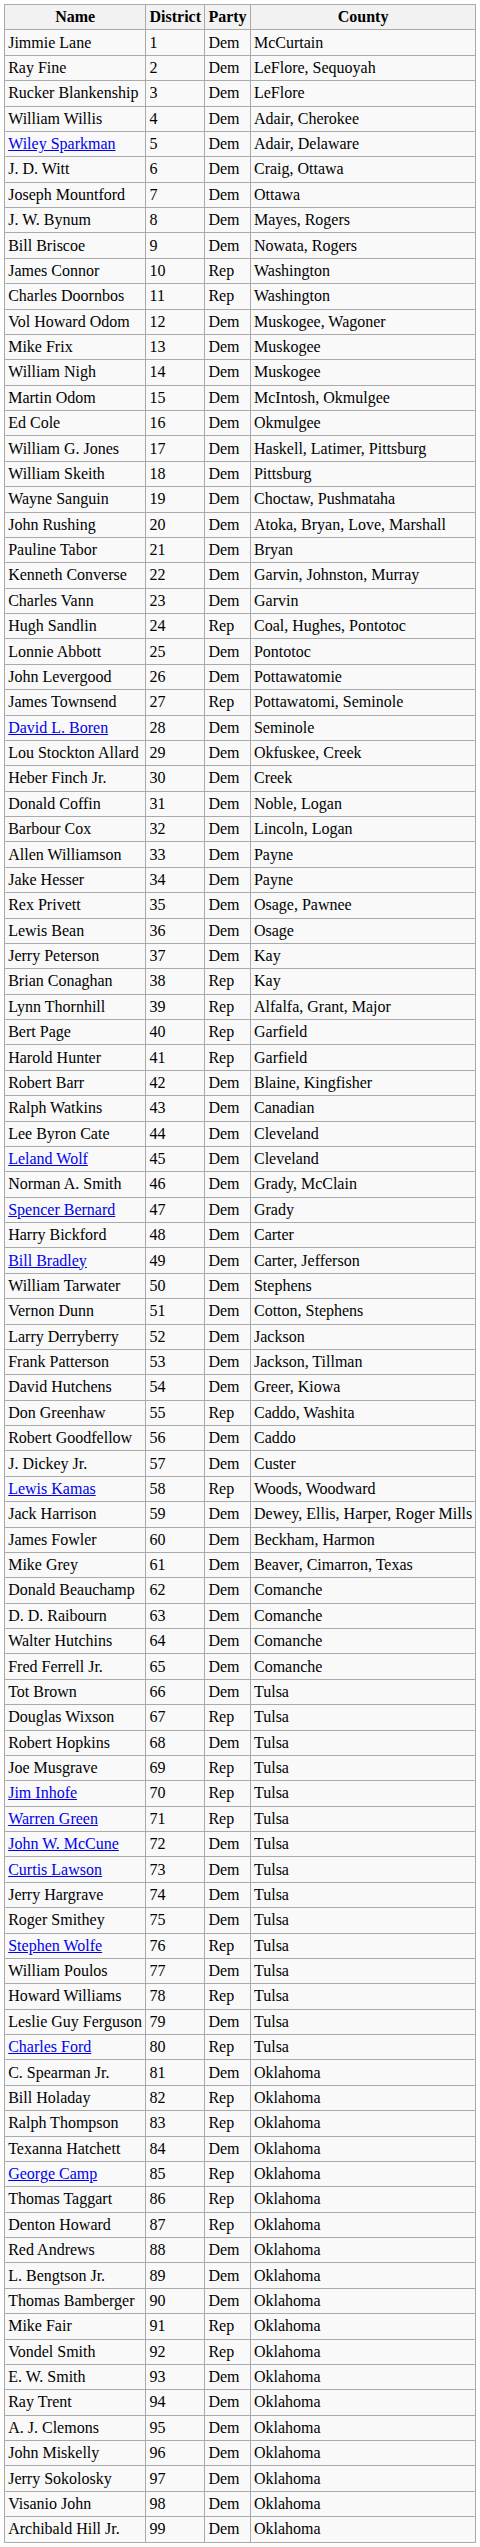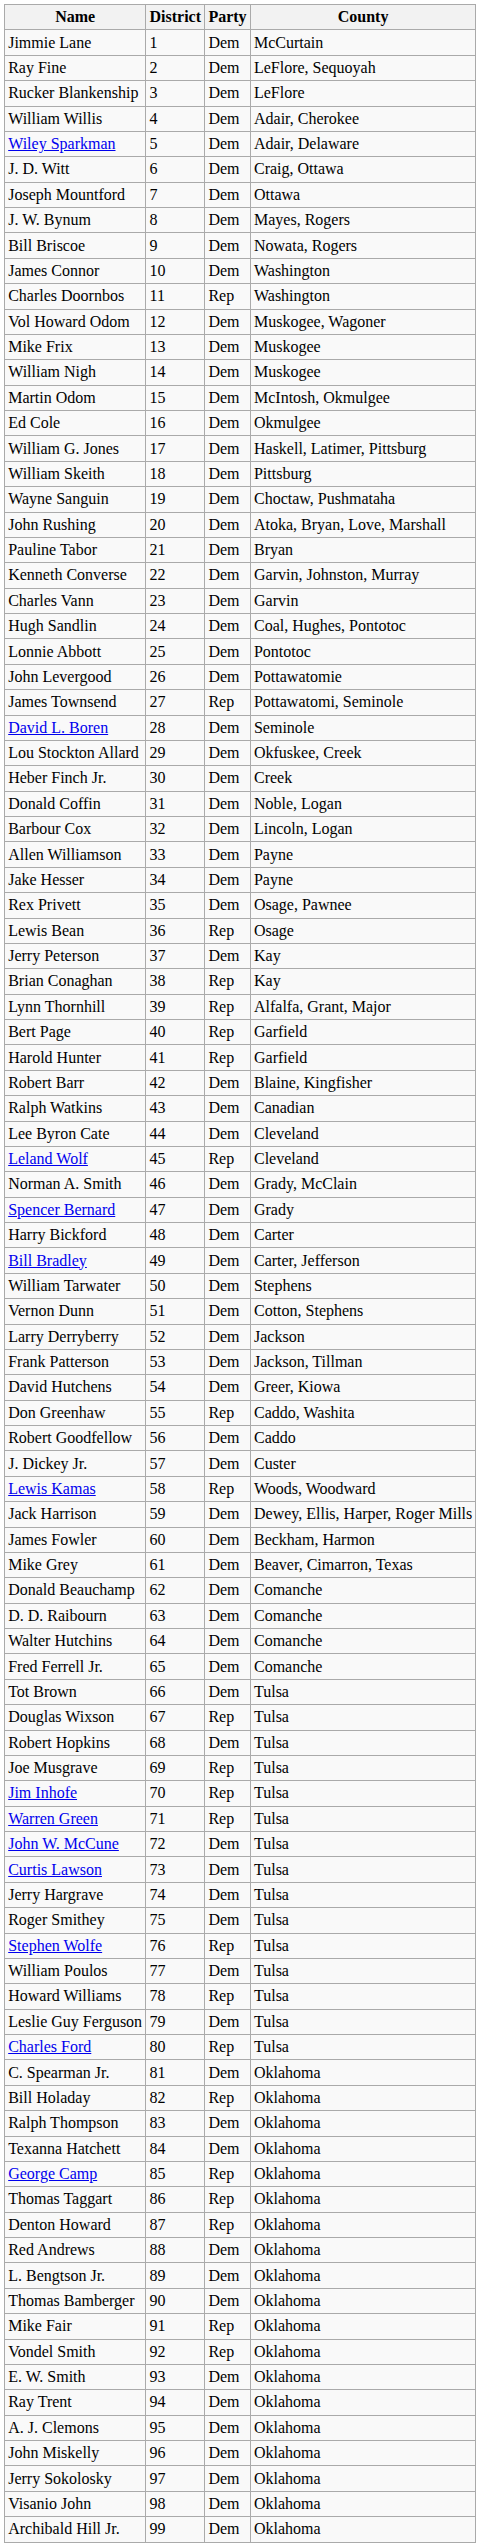 <table class="wikitable sortable">
 <tr>
 <th>Name</th>
 <th>District</th>
 <th>Party</th>
 <th>County</th>
 </tr>
 <tr>
 <td>Jimmie Lane</td>
 <td>1</td>
 <td>Dem</td>
 <td>McCurtain</td>
 </tr>
 <tr>
 <td>Ray Fine</td>
 <td>2</td>
 <td>Dem</td>
 <td>LeFlore, Sequoyah</td>
 </tr>
 <tr>
 <td>Rucker Blankenship</td>
 <td>3</td>
 <td>Dem</td>
 <td>LeFlore</td>
 </tr>
 <tr>
 <td>William Willis</td>
 <td>4</td>
 <td>Dem</td>
 <td>Adair, Cherokee</td>
 </tr>
 <tr>
 <td><a href='#'>Wiley Sparkman</a></td>
 <td>5</td>
 <td>Dem</td>
 <td>Adair, Delaware</td>
 </tr>
 <tr>
 <td>J. D. Witt</td>
 <td>6</td>
 <td>Dem</td>
 <td>Craig, Ottawa</td>
 </tr>
 <tr>
 <td>Joseph Mountford</td>
 <td>7</td>
 <td>Dem</td>
 <td>Ottawa</td>
 </tr>
 <tr>
 <td>J. W. Bynum</td>
 <td>8</td>
 <td>Dem</td>
 <td>Mayes, Rogers</td>
 </tr>
 <tr>
 <td>Bill Briscoe</td>
 <td>9</td>
 <td>Dem</td>
 <td>Nowata, Rogers</td>
 </tr>
 <tr>
 <td>James Connor</td>
 <td>10</td>
-<td>Rep</td>
+<td>Dem</td>
 <td>Washington</td>
 </tr>
 <tr>
 <td>Charles Doornbos</td>
 <td>11</td>
 <td>Rep</td>
 <td>Washington</td>
 </tr>
 <tr>
 <td>Vol Howard Odom</td>
 <td>12</td>
 <td>Dem</td>
 <td>Muskogee, Wagoner</td>
 </tr>
 <tr>
 <td>Mike Frix</td>
 <td>13</td>
 <td>Dem</td>
 <td>Muskogee</td>
 </tr>
 <tr>
 <td>William Nigh</td>
 <td>14</td>
 <td>Dem</td>
 <td>Muskogee</td>
 </tr>
 <tr>
 <td>Martin Odom</td>
 <td>15</td>
 <td>Dem</td>
 <td>McIntosh, Okmulgee</td>
 </tr>
 <tr>
 <td>Ed Cole</td>
 <td>16</td>
 <td>Dem</td>
 <td>Okmulgee</td>
 </tr>
 <tr>
 <td>William G. Jones</td>
 <td>17</td>
 <td>Dem</td>
 <td>Haskell, Latimer, Pittsburg</td>
 </tr>
 <tr>
 <td>William Skeith</td>
 <td>18</td>
 <td>Dem</td>
 <td>Pittsburg</td>
 </tr>
 <tr>
 <td>Wayne Sanguin</td>
 <td>19</td>
 <td>Dem</td>
 <td>Choctaw, Pushmataha</td>
 </tr>
 <tr>
 <td>John Rushing</td>
 <td>20</td>
 <td>Dem</td>
 <td>Atoka, Bryan, Love, Marshall</td>
 </tr>
 <tr>
 <td>Pauline Tabor</td>
 <td>21</td>
 <td>Dem</td>
 <td>Bryan</td>
 </tr>
 <tr>
 <td>Kenneth Converse</td>
 <td>22</td>
 <td>Dem</td>
 <td>Garvin, Johnston, Murray</td>
 </tr>
 <tr>
 <td>Charles Vann</td>
 <td>23</td>
 <td>Dem</td>
 <td>Garvin</td>
 </tr>
 <tr>
 <td>Hugh Sandlin</td>
 <td>24</td>
-<td>Rep</td>
+<td>Dem</td>
 <td>Coal, Hughes, Pontotoc</td>
 </tr>
 <tr>
 <td>Lonnie Abbott</td>
 <td>25</td>
 <td>Dem</td>
 <td>Pontotoc</td>
 </tr>
 <tr>
 <td>John Levergood</td>
 <td>26</td>
 <td>Dem</td>
 <td>Pottawatomie</td>
 </tr>
 <tr>
 <td>James Townsend</td>
 <td>27</td>
 <td>Rep</td>
 <td>Pottawatomi, Seminole</td>
 </tr>
 <tr>
 <td><a href='#'>David L. Boren</a></td>
 <td>28</td>
 <td>Dem</td>
 <td>Seminole</td>
 </tr>
 <tr>
 <td>Lou Stockton Allard</td>
 <td>29</td>
 <td>Dem</td>
 <td>Okfuskee, Creek</td>
 </tr>
 <tr>
 <td>Heber Finch Jr.</td>
 <td>30</td>
 <td>Dem</td>
 <td>Creek</td>
 </tr>
 <tr>
 <td>Donald Coffin</td>
 <td>31</td>
 <td>Dem</td>
 <td>Noble, Logan</td>
 </tr>
 <tr>
 <td>Barbour Cox</td>
 <td>32</td>
 <td>Dem</td>
 <td>Lincoln, Logan</td>
 </tr>
 <tr>
 <td>Allen Williamson</td>
 <td>33</td>
 <td>Dem</td>
 <td>Payne</td>
 </tr>
 <tr>
 <td>Jake Hesser</td>
 <td>34</td>
 <td>Dem</td>
 <td>Payne</td>
 </tr>
 <tr>
 <td>Rex Privett</td>
 <td>35</td>
 <td>Dem</td>
 <td>Osage, Pawnee</td>
 </tr>
 <tr>
 <td>Lewis Bean</td>
 <td>36</td>
-<td>Dem</td>
+<td>Rep</td>
 <td>Osage</td>
 </tr>
 <tr>
 <td>Jerry Peterson</td>
 <td>37</td>
 <td>Dem</td>
 <td>Kay</td>
 </tr>
 <tr>
 <td>Brian Conaghan</td>
 <td>38</td>
 <td>Rep</td>
 <td>Kay</td>
 </tr>
 <tr>
 <td>Lynn Thornhill</td>
 <td>39</td>
 <td>Rep</td>
 <td>Alfalfa, Grant, Major</td>
 </tr>
 <tr>
 <td>Bert Page</td>
 <td>40</td>
 <td>Rep</td>
 <td>Garfield</td>
 </tr>
 <tr>
 <td>Harold Hunter</td>
 <td>41</td>
 <td>Rep</td>
 <td>Garfield</td>
 </tr>
 <tr>
 <td>Robert Barr</td>
 <td>42</td>
 <td>Dem</td>
 <td>Blaine, Kingfisher</td>
 </tr>
 <tr>
 <td>Ralph Watkins</td>
 <td>43</td>
 <td>Dem</td>
 <td>Canadian</td>
 </tr>
 <tr>
 <td>Lee Byron Cate</td>
 <td>44</td>
 <td>Dem</td>
 <td>Cleveland</td>
 </tr>
 <tr>
 <td><a href='#'>Leland Wolf</a></td>
 <td>45</td>
-<td>Dem</td>
+<td>Rep</td>
 <td>Cleveland</td>
 </tr>
 <tr>
 <td>Norman A. Smith</td>
 <td>46</td>
 <td>Dem</td>
 <td>Grady, McClain</td>
 </tr>
 <tr>
 <td><a href='#'>Spencer Bernard</a></td>
 <td>47</td>
 <td>Dem</td>
 <td>Grady</td>
 </tr>
 <tr>
 <td>Harry Bickford</td>
 <td>48</td>
 <td>Dem</td>
 <td>Carter</td>
 </tr>
 <tr>
 <td><a href='#'>Bill Bradley</a></td>
 <td>49</td>
 <td>Dem</td>
 <td>Carter, Jefferson</td>
 </tr>
 <tr>
 <td>William Tarwater</td>
 <td>50</td>
 <td>Dem</td>
 <td>Stephens</td>
 </tr>
 <tr>
 <td>Vernon Dunn</td>
 <td>51</td>
 <td>Dem</td>
 <td>Cotton, Stephens</td>
 </tr>
 <tr>
 <td>Larry Derryberry</td>
 <td>52</td>
 <td>Dem</td>
 <td>Jackson</td>
 </tr>
 <tr>
 <td>Frank Patterson</td>
 <td>53</td>
 <td>Dem</td>
 <td>Jackson, Tillman</td>
 </tr>
 <tr>
 <td>David Hutchens</td>
 <td>54</td>
 <td>Dem</td>
 <td>Greer, Kiowa</td>
 </tr>
 <tr>
 <td>Don Greenhaw</td>
 <td>55</td>
 <td>Rep</td>
 <td>Caddo, Washita</td>
 </tr>
 <tr>
 <td>Robert Goodfellow</td>
 <td>56</td>
 <td>Dem</td>
 <td>Caddo</td>
 </tr>
 <tr>
 <td>J. Dickey Jr.</td>
 <td>57</td>
 <td>Dem</td>
 <td>Custer</td>
 </tr>
 <tr>
 <td><a href='#'>Lewis Kamas</a></td>
 <td>58</td>
 <td>Rep</td>
 <td>Woods, Woodward</td>
 </tr>
 <tr>
 <td>Jack Harrison</td>
 <td>59</td>
 <td>Dem</td>
 <td>Dewey, Ellis, Harper, Roger Mills</td>
 </tr>
 <tr>
 <td>James Fowler</td>
 <td>60</td>
 <td>Dem</td>
 <td>Beckham, Harmon</td>
 </tr>
 <tr>
 <td>Mike Grey</td>
 <td>61</td>
 <td>Dem</td>
 <td>Beaver, Cimarron, Texas</td>
 </tr>
 <tr>
 <td>Donald Beauchamp</td>
 <td>62</td>
 <td>Dem</td>
 <td>Comanche</td>
 </tr>
 <tr>
 <td>D. D. Raibourn</td>
 <td>63</td>
 <td>Dem</td>
 <td>Comanche</td>
 </tr>
 <tr>
 <td>Walter Hutchins</td>
 <td>64</td>
 <td>Dem</td>
 <td>Comanche</td>
 </tr>
 <tr>
 <td>Fred Ferrell Jr.</td>
 <td>65</td>
 <td>Dem</td>
 <td>Comanche</td>
 </tr>
 <tr>
 <td>Tot Brown</td>
 <td>66</td>
 <td>Dem</td>
 <td>Tulsa</td>
 </tr>
 <tr>
 <td>Douglas Wixson</td>
 <td>67</td>
 <td>Rep</td>
 <td>Tulsa</td>
 </tr>
 <tr>
 <td>Robert Hopkins</td>
 <td>68</td>
 <td>Dem</td>
 <td>Tulsa</td>
 </tr>
 <tr>
 <td>Joe Musgrave</td>
 <td>69</td>
 <td>Rep</td>
 <td>Tulsa</td>
 </tr>
 <tr>
 <td><a href='#'>Jim Inhofe</a></td>
 <td>70</td>
 <td>Rep</td>
 <td>Tulsa</td>
 </tr>
 <tr>
 <td><a href='#'>Warren Green</a></td>
 <td>71</td>
 <td>Rep</td>
 <td>Tulsa</td>
 </tr>
 <tr>
 <td><a href='#'>John W. McCune</a></td>
 <td>72</td>
 <td>Dem</td>
 <td>Tulsa</td>
 </tr>
 <tr>
 <td><a href='#'>Curtis Lawson</a></td>
 <td>73</td>
 <td>Dem</td>
 <td>Tulsa</td>
 </tr>
 <tr>
 <td>Jerry Hargrave</td>
 <td>74</td>
 <td>Dem</td>
 <td>Tulsa</td>
 </tr>
 <tr>
 <td>Roger Smithey</td>
 <td>75</td>
 <td>Dem</td>
 <td>Tulsa</td>
 </tr>
 <tr>
 <td><a href='#'>Stephen Wolfe</a></td>
 <td>76</td>
 <td>Rep</td>
 <td>Tulsa</td>
 </tr>
 <tr>
 <td>William Poulos</td>
 <td>77</td>
 <td>Dem</td>
 <td>Tulsa</td>
 </tr>
 <tr>
 <td>Howard Williams</td>
 <td>78</td>
 <td>Rep</td>
 <td>Tulsa</td>
 </tr>
 <tr>
 <td>Leslie Guy Ferguson</td>
 <td>79</td>
 <td>Dem</td>
 <td>Tulsa</td>
 </tr>
 <tr>
 <td><a href='#'>Charles Ford</a></td>
 <td>80</td>
 <td>Rep</td>
 <td>Tulsa</td>
 </tr>
 <tr>
 <td>C. Spearman Jr.</td>
 <td>81</td>
 <td>Dem</td>
 <td>Oklahoma</td>
 </tr>
 <tr>
 <td>Bill Holaday</td>
 <td>82</td>
 <td>Rep</td>
 <td>Oklahoma</td>
 </tr>
 <tr>
 <td>Ralph Thompson</td>
 <td>83</td>
-<td>Rep</td>
+<td>Dem</td>
 <td>Oklahoma</td>
 </tr>
 <tr>
 <td>Texanna Hatchett</td>
 <td>84</td>
 <td>Dem</td>
 <td>Oklahoma</td>
 </tr>
 <tr>
 <td><a href='#'>George Camp</a></td>
 <td>85</td>
 <td>Rep</td>
 <td>Oklahoma</td>
 </tr>
 <tr>
 <td>Thomas Taggart</td>
 <td>86</td>
 <td>Rep</td>
 <td>Oklahoma</td>
 </tr>
 <tr>
 <td>Denton Howard</td>
 <td>87</td>
 <td>Rep</td>
 <td>Oklahoma</td>
 </tr>
 <tr>
 <td>Red Andrews</td>
 <td>88</td>
 <td>Dem</td>
 <td>Oklahoma</td>
 </tr>
 <tr>
 <td>L. Bengtson Jr.</td>
 <td>89</td>
 <td>Dem</td>
 <td>Oklahoma</td>
 </tr>
 <tr>
 <td>Thomas Bamberger</td>
 <td>90</td>
 <td>Dem</td>
 <td>Oklahoma</td>
 </tr>
 <tr>
 <td>Mike Fair</td>
 <td>91</td>
 <td>Rep</td>
 <td>Oklahoma</td>
 </tr>
 <tr>
 <td>Vondel Smith</td>
 <td>92</td>
 <td>Rep</td>
 <td>Oklahoma</td>
 </tr>
 <tr>
 <td>E. W. Smith</td>
 <td>93</td>
 <td>Dem</td>
 <td>Oklahoma</td>
 </tr>
 <tr>
 <td>Ray Trent</td>
 <td>94</td>
 <td>Dem</td>
 <td>Oklahoma</td>
 </tr>
 <tr>
 <td>A. J. Clemons</td>
 <td>95</td>
 <td>Dem</td>
 <td>Oklahoma</td>
 </tr>
 <tr>
 <td>John Miskelly</td>
 <td>96</td>
 <td>Dem</td>
 <td>Oklahoma</td>
 </tr>
 <tr>
 <td>Jerry Sokolosky</td>
 <td>97</td>
 <td>Dem</td>
 <td>Oklahoma</td>
 </tr>
 <tr>
 <td>Visanio John</td>
 <td>98</td>
 <td>Dem</td>
 <td>Oklahoma</td>
 </tr>
 <tr>
 <td>Archibald Hill Jr.</td>
 <td>99</td>
 <td>Dem</td>
 <td>Oklahoma</td>
 </tr>
 </table>
